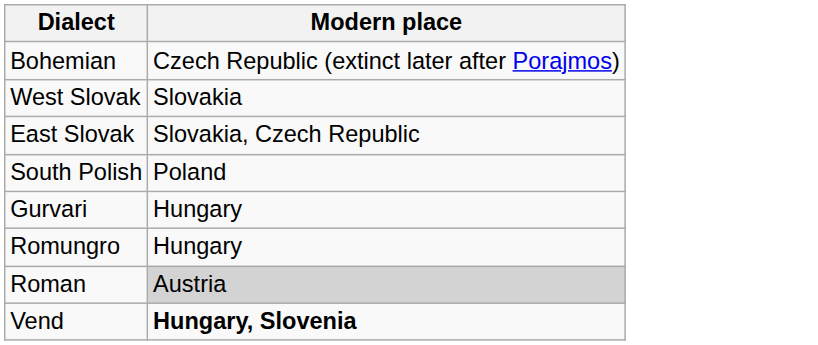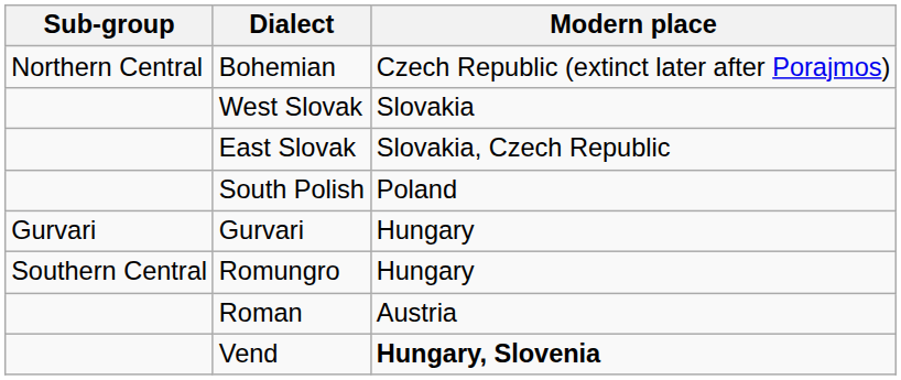 <table class=wikitable>
 <tr>
+<th scope="col">Sub-group</th>
 <th scope="col">Dialect</th>
 <th scope="col">Modern place</th>
 </tr>
 <tr>
+<td>Northern Central</td>
 <td>Bohemian</td>
 <td>Czech Republic (extinct later after <a href='#'>Porajmos</a>)</td>
 </tr>
 <tr>
+<td></td>
 <td>West Slovak</td>
 <td>Slovakia</td>
 </tr>
 <tr>
+<td></td>
 <td>East Slovak</td>
 <td>Slovakia, Czech Republic</td>
 </tr>
 <tr>
+<td></td>
 <td>South Polish</td>
 <td>Poland</td>
 </tr>
 <tr>
 <td>Gurvari</td>
+<td>Gurvari</td>
 <td>Hungary</td>
 </tr>
 <tr>
+<td>Southern Central</td>
 <td>Romungro</td>
 <td>Hungary</td>
 </tr>
 <tr>
+<td></td>
 <td>Roman</td>
-<td style="background: lightgrey;">Austria</td>
+<td>Austria</td>
 </tr>
 <tr>
+<td></td>
 <td>Vend</td>
 <td><strong>Hungary, Slovenia</strong></td>
 </tr>
 </table>
